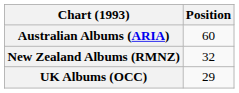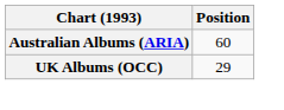 <table class="wikitable plainrowheaders sortable">
 <tr>
 <th>Chart (1993)</th>
 <th>Position</th>
 </tr>
 <tr>
 <th scope="row">Australian Albums (<a href='#'>ARIA</a>)</th>
 <td align="center">60</td>
 </tr>
 <tr>
-<th scope="row">New Zealand Albums (RMNZ)</th>
-<td align="center">32</td>
-</tr>
-<tr>
 <th scope="row">UK Albums (OCC)</th>
 <td align="center">29</td>
 </tr>
 </table>
